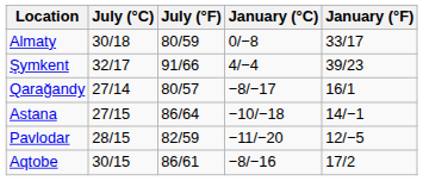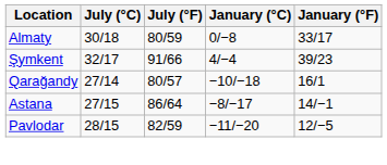 <table class="wikitable sortable" style="margin:auto;">
 <tr>
 <th>Location</th>
 <th>July (°C)</th>
 <th>July (°F)</th>
 <th>January (°C)</th>
 <th>January (°F)</th>
 </tr>
 <tr>
 <td><a href='#'>Almaty</a></td>
 <td>30/18</td>
 <td>80/59</td>
 <td>0/−8</td>
 <td>33/17</td>
 </tr>
 <tr>
 <td><a href='#'>Şymkent</a></td>
 <td>32/17</td>
 <td>91/66</td>
 <td>4/−4</td>
 <td>39/23</td>
 </tr>
 <tr>
 <td><a href='#'>Qarağandy</a></td>
 <td>27/14</td>
 <td>80/57</td>
-<td>−8/−17</td>
+<td>−10/−18</td>
 <td>16/1</td>
 </tr>
 <tr>
 <td><a href='#'>Astana</a></td>
 <td>27/15</td>
 <td>86/64</td>
-<td>−10/−18</td>
+<td>−8/−17</td>
 <td>14/−1</td>
 </tr>
 <tr>
 <td><a href='#'>Pavlodar</a></td>
 <td>28/15</td>
 <td>82/59</td>
 <td>−11/−20</td>
 <td>12/−5</td>
 </tr>
-<tr>
-<td><a href='#'>Aqtobe</a></td>
-<td>30/15</td>
-<td>86/61</td>
-<td>−8/−16</td>
-<td>17/2</td>
-</tr>
 </table>
